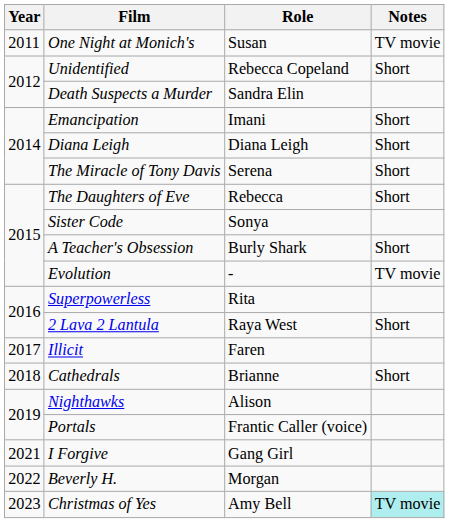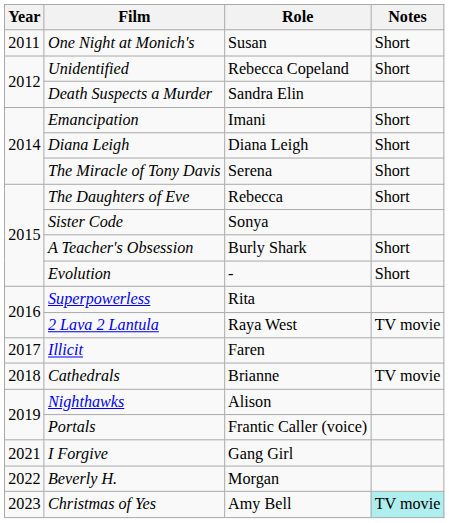 <table class="wikitable sortable">
 <tr>
 <th>Year</th>
 <th>Film</th>
 <th>Role</th>
 <th>Notes</th>
 </tr>
 <tr>
 <td>2011</td>
 <td><em>One Night at Monich's</em></td>
 <td>Susan</td>
-<td>TV movie</td>
+<td>Short</td>
 </tr>
 <tr>
 <td rowspan="2">2012</td>
 <td><em>Unidentified</em></td>
 <td>Rebecca Copeland</td>
 <td>Short</td>
 </tr>
 <tr>
 <td><em>Death Suspects a Murder</em></td>
 <td>Sandra Elin</td>
 <td></td>
 </tr>
 <tr>
 <td rowspan="3">2014</td>
 <td><em>Emancipation</em></td>
 <td>Imani</td>
 <td>Short</td>
 </tr>
 <tr>
 <td><em>Diana Leigh</em></td>
 <td>Diana Leigh</td>
 <td>Short</td>
 </tr>
 <tr>
 <td><em>The Miracle of Tony Davis</em></td>
 <td>Serena</td>
 <td>Short</td>
 </tr>
 <tr>
 <td rowspan="4">2015</td>
 <td><em>The Daughters of Eve</em></td>
 <td>Rebecca</td>
 <td>Short</td>
 </tr>
 <tr>
 <td><em>Sister Code</em></td>
 <td>Sonya</td>
 <td></td>
 </tr>
 <tr>
 <td><em>A Teacher's Obsession</em></td>
 <td>Burly Shark</td>
 <td>Short</td>
 </tr>
 <tr>
 <td><em>Evolution</em></td>
 <td>-</td>
-<td>TV movie</td>
+<td>Short</td>
 </tr>
 <tr>
 <td rowspan="2">2016</td>
 <td><em><a href='#'>Superpowerless</a></em></td>
 <td>Rita</td>
 <td></td>
 </tr>
 <tr>
 <td><em><a href='#'>2 Lava 2 Lantula</a></em></td>
 <td>Raya West</td>
-<td>Short</td>
+<td>TV movie</td>
 </tr>
 <tr>
 <td>2017</td>
 <td><em><a href='#'>Illicit</a></em></td>
 <td>Faren</td>
 <td></td>
 </tr>
 <tr>
 <td>2018</td>
 <td><em>Cathedrals</em></td>
 <td>Brianne</td>
-<td>Short</td>
+<td>TV movie</td>
 </tr>
 <tr>
 <td rowspan="2">2019</td>
 <td><em><a href='#'>Nighthawks</a></em></td>
 <td>Alison</td>
 <td></td>
 </tr>
 <tr>
 <td><em>Portals</em></td>
 <td>Frantic Caller (voice)</td>
 <td></td>
 </tr>
 <tr>
 <td>2021</td>
 <td><em>I Forgive</em></td>
 <td>Gang Girl</td>
 <td></td>
 </tr>
 <tr>
 <td>2022</td>
 <td><em>Beverly H.</em></td>
 <td>Morgan</td>
 <td></td>
 </tr>
 <tr>
 <td>2023</td>
 <td><em>Christmas of Yes</em></td>
 <td>Amy Bell</td>
 <td style="background: paleturquoise;">TV movie</td>
 </tr>
 </table>
